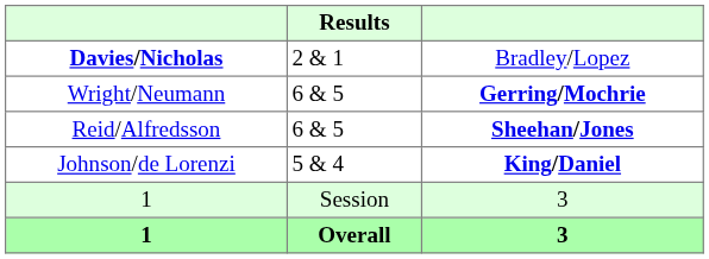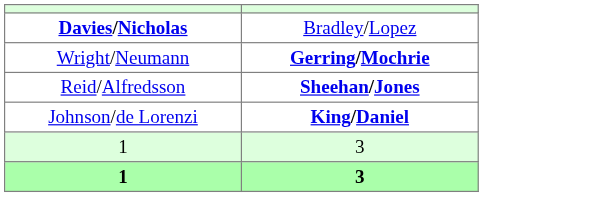 <table border="1" cellpadding="3" style="border-collapse:collapse; text-align:center;">
 <tr style="background:#dfd;">
 <th style="width:12em;"></th>
-<th style="width:5.5em;">Results</th>
 <th style="width:12em;"></th>
 </tr>
 <tr>
 <td><strong><a href='#'>Davies</a>/<a href='#'>Nicholas</a></strong></td>
-<td align=left> 2 & 1</td>
 <td><a href='#'>Bradley</a>/<a href='#'>Lopez</a></td>
 </tr>
 <tr>
 <td><a href='#'>Wright</a>/<a href='#'>Neumann</a></td>
-<td align=left> 6 & 5</td>
 <td><strong><a href='#'>Gerring</a>/<a href='#'>Mochrie</a></strong></td>
 </tr>
 <tr>
 <td><a href='#'>Reid</a>/<a href='#'>Alfredsson</a></td>
-<td align=left> 6 & 5</td>
 <td><strong><a href='#'>Sheehan</a>/<a href='#'>Jones</a></strong></td>
 </tr>
 <tr>
 <td><a href='#'>Johnson</a>/<a href='#'>de Lorenzi</a></td>
-<td align=left> 5 & 4</td>
 <td><strong><a href='#'>King</a>/<a href='#'>Daniel</a></strong></td>
 </tr>
 <tr style="background:#dfd;">
 <td>1</td>
-<td>Session</td>
 <td>3</td>
 </tr>
 <tr style="background:#afa;">
 <th>1</th>
-<th>Overall</th>
 <th>3</th>
 </tr>
 </table>
